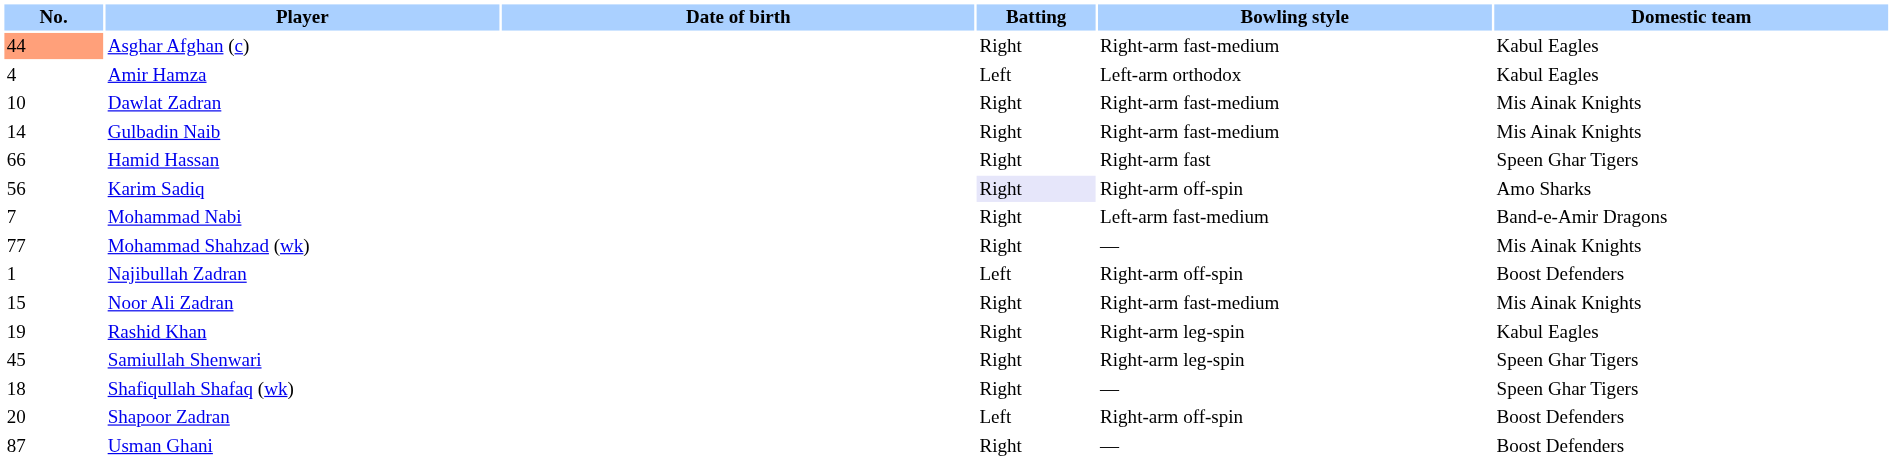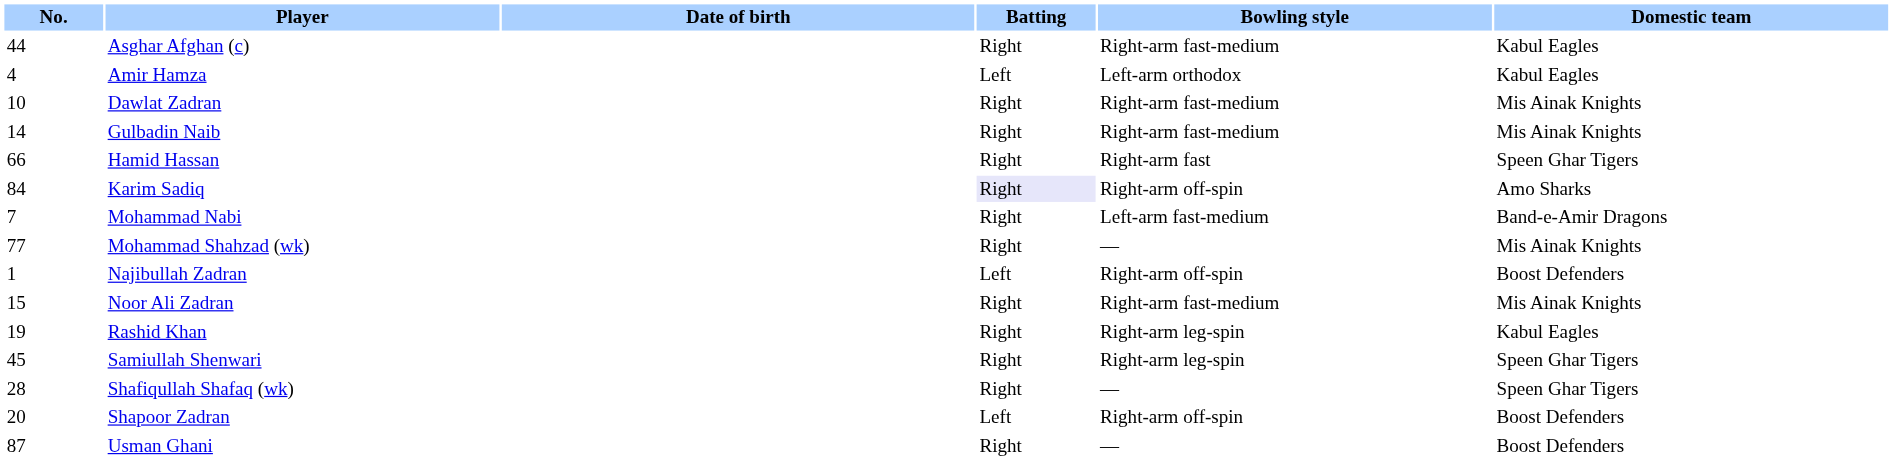 <table class="sortable" style="width:80%;" border="0" cellspacing="2" cellpadding="2">
 <tr style="background:#aad0ff;">
 <th scope="col" width="5%">No.</th>
 <th width=20%>Player</th>
 <th width=24%>Date of birth</th>
 <th width=6%>Batting</th>
 <th width=20%>Bowling style</th>
 <th width=20%>Domestic team</th>
 </tr>
 <tr>
-<td style="background: lightsalmon;">44</td>
+<td>44</td>
 <td><a href='#'>Asghar Afghan</a> (<a href='#'>c</a>)</td>
 <td></td>
 <td>Right</td>
 <td>Right-arm fast-medium</td>
 <td>Kabul Eagles</td>
 </tr>
 <tr>
 <td>4</td>
 <td><a href='#'>Amir Hamza</a></td>
 <td></td>
 <td>Left</td>
 <td>Left-arm orthodox</td>
 <td>Kabul Eagles</td>
 </tr>
 <tr>
 <td>10</td>
 <td><a href='#'>Dawlat Zadran</a></td>
 <td></td>
 <td>Right</td>
 <td>Right-arm fast-medium</td>
 <td>Mis Ainak Knights</td>
 </tr>
 <tr>
 <td>14</td>
 <td><a href='#'>Gulbadin Naib</a></td>
 <td></td>
 <td>Right</td>
 <td>Right-arm fast-medium</td>
 <td>Mis Ainak Knights</td>
 </tr>
 <tr>
 <td>66</td>
 <td><a href='#'>Hamid Hassan</a></td>
 <td></td>
 <td>Right</td>
 <td>Right-arm fast</td>
 <td>Speen Ghar Tigers</td>
 </tr>
 <tr>
-<td>56</td>
+<td>84</td>
 <td><a href='#'>Karim Sadiq</a></td>
 <td></td>
 <td style="background: lavender;">Right</td>
 <td>Right-arm off-spin</td>
 <td>Amo Sharks</td>
 </tr>
 <tr>
 <td>7</td>
 <td><a href='#'>Mohammad Nabi</a></td>
 <td></td>
 <td>Right</td>
 <td>Left-arm fast-medium</td>
 <td>Band-e-Amir Dragons</td>
 </tr>
 <tr>
 <td>77</td>
 <td><a href='#'>Mohammad Shahzad</a> (<a href='#'>wk</a>)</td>
 <td></td>
 <td>Right</td>
 <td>—</td>
 <td>Mis Ainak Knights</td>
 </tr>
 <tr>
 <td>1</td>
 <td><a href='#'>Najibullah Zadran</a></td>
 <td></td>
 <td>Left</td>
 <td>Right-arm off-spin</td>
 <td>Boost Defenders</td>
 </tr>
 <tr>
 <td>15</td>
 <td><a href='#'>Noor Ali Zadran</a></td>
 <td></td>
 <td>Right</td>
 <td>Right-arm fast-medium</td>
 <td>Mis Ainak Knights</td>
 </tr>
 <tr>
 <td>19</td>
 <td><a href='#'>Rashid Khan</a></td>
 <td></td>
 <td>Right</td>
 <td>Right-arm leg-spin</td>
 <td>Kabul Eagles</td>
 </tr>
 <tr>
 <td>45</td>
 <td><a href='#'>Samiullah Shenwari</a></td>
 <td></td>
 <td>Right</td>
 <td>Right-arm leg-spin</td>
 <td>Speen Ghar Tigers</td>
 </tr>
 <tr>
-<td>18</td>
+<td>28</td>
 <td><a href='#'>Shafiqullah Shafaq</a> (<a href='#'>wk</a>)</td>
 <td></td>
 <td>Right</td>
 <td>—</td>
 <td>Speen Ghar Tigers</td>
 </tr>
 <tr>
 <td>20</td>
 <td><a href='#'>Shapoor Zadran</a></td>
 <td></td>
 <td>Left</td>
 <td>Right-arm off-spin</td>
 <td>Boost Defenders</td>
 </tr>
 <tr>
 <td>87</td>
 <td><a href='#'>Usman Ghani</a></td>
 <td></td>
 <td>Right</td>
 <td>—</td>
 <td>Boost Defenders</td>
 </tr>
 </table>
